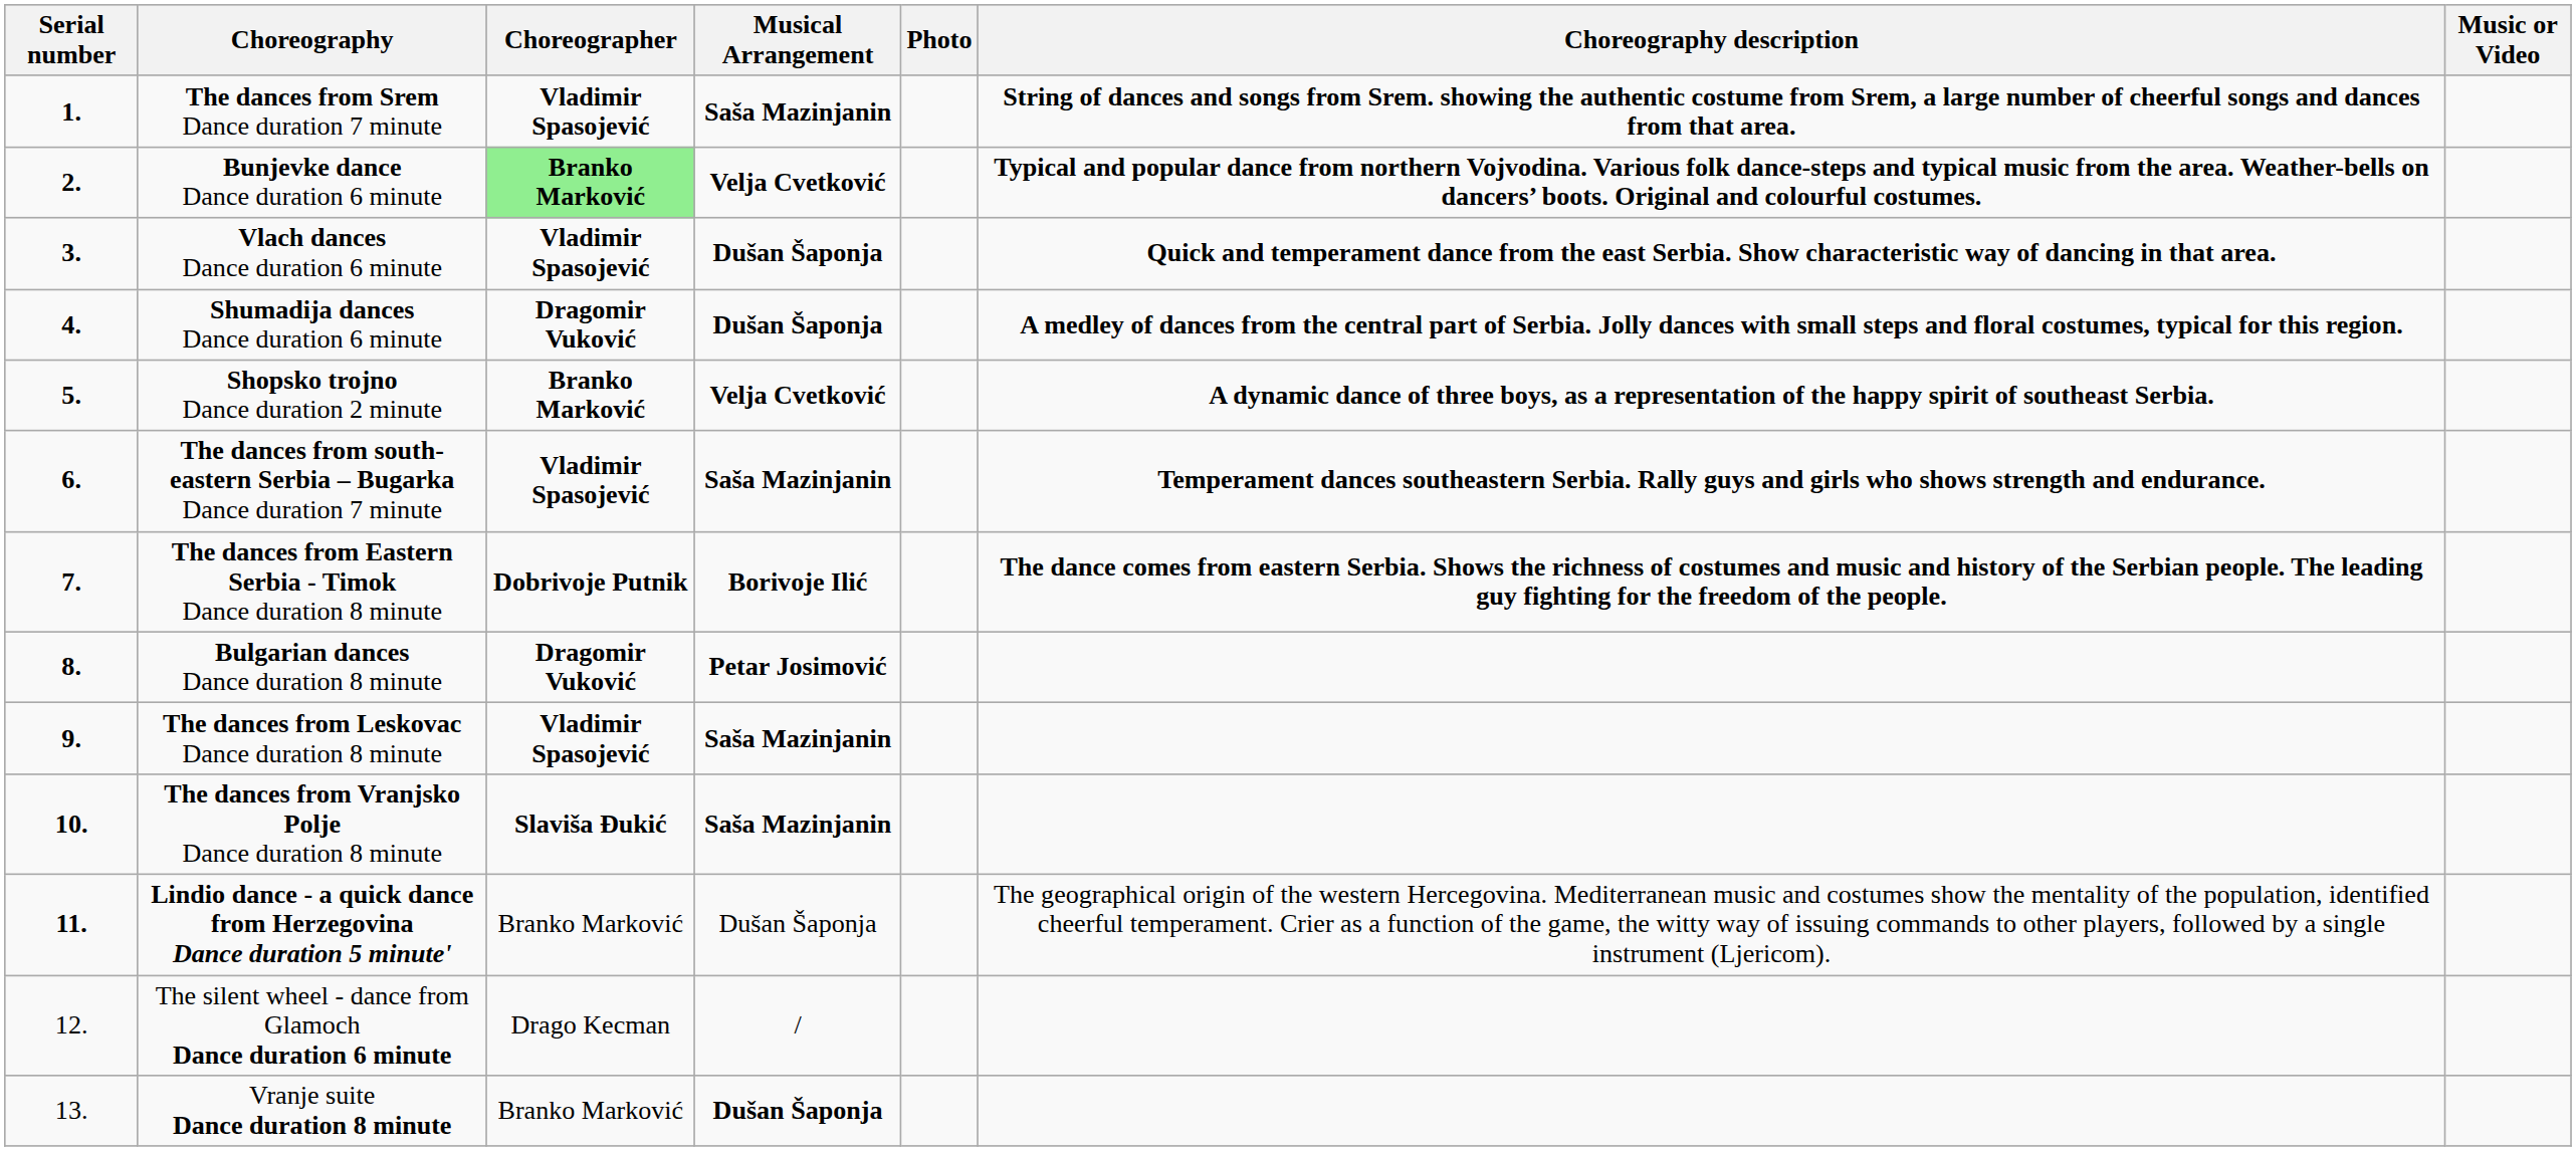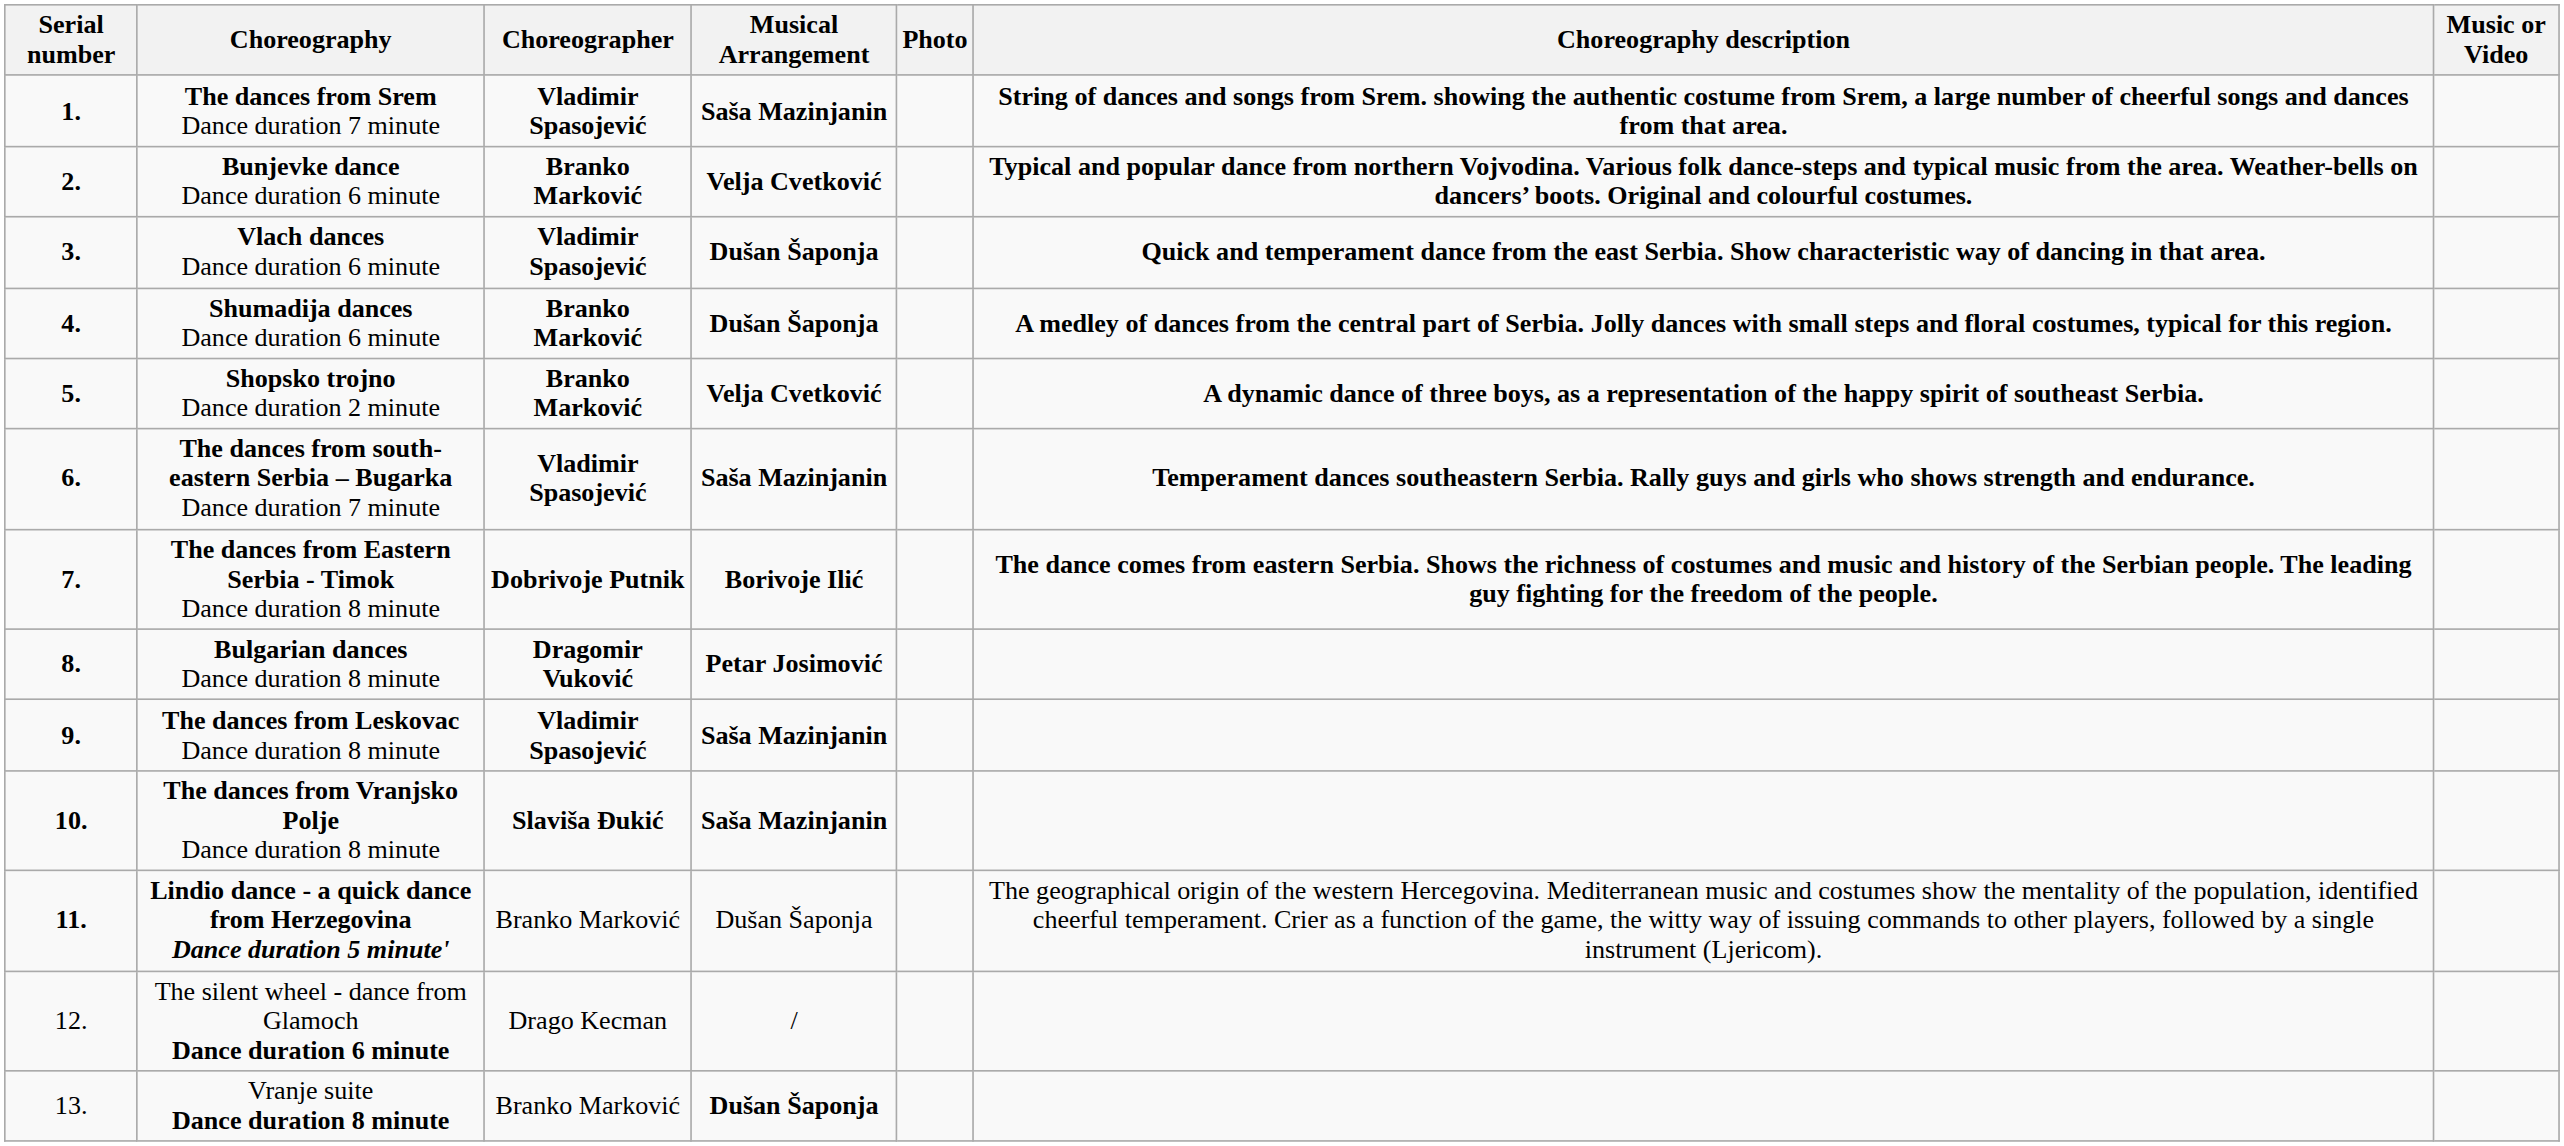 <table class="wikitable sortable">
 <tr class="hintergrundfarbe5">
 <th class="unsortable">Serial number</th>
 <th class="unsortable">Choreography</th>
 <th class="unsortable">Choreographer</th>
 <th class="unsortable">Musical Arrangement</th>
 <th class="unsortable">Photo</th>
 <th class="unsortable">Choreography description</th>
 <th class="unsortable">Music or Video</th>
 </tr>
 <tr>
 <td style="text-align:center"><strong>1.</strong></td>
 <td style="text-align:center"><strong>The dances from Srem</strong><br>Dance duration 7 minute</td>
 <td style="text-align:center"><strong>Vladimir Spasojević</strong></td>
 <td style="text-align:center"><strong>Saša Mazinjanin</strong></td>
 <td style="text-align:center; padding:0;"></td>
 <td style="text-align:center"><strong>String of dances and songs from Srem. showing the authentic costume from Srem, a large number of cheerful songs and dances from that area. </strong></td>
 <td style="text-align:center"></td>
 </tr>
 <tr>
 <td style="text-align:center"><strong>2.</strong></td>
 <td style="text-align:center"><strong>Bunjevke dance</strong><br>Dance duration 6 minute</td>
-<td style="background: lightgreen; text-align:center"><strong>Branko Marković</strong></td>
+<td style="text-align:center"><strong>Branko Marković</strong></td>
 <td style="text-align:center"><strong>Velja Cvetković</strong></td>
 <td style="text-align:center; padding:0;"></td>
 <td style="text-align:center"><strong>Typical and popular dance from northern Vojvodina. Various folk dance-steps and typical music from the area. Weather-bells on dancers’ boots. Original and colourful costumes.</strong></td>
 <td style="text-align:center"></td>
 </tr>
 <tr>
 <td style="text-align:center"><strong>3.</strong></td>
 <td style="text-align:center"><strong>Vlach dances</strong><br>Dance duration 6 minute</td>
 <td style="text-align:center"><strong>Vladimir Spasojević</strong></td>
 <td style="text-align:center"><strong>Dušan Šaponja</strong></td>
 <td style="text-align:center; padding:0;"></td>
 <td style="text-align:center"><strong>Quick and temperament dance from the  east Serbia. Show characteristic way of dancing in that area.</strong></td>
 <td style="text-align:center"></td>
 </tr>
 <tr>
 <td style="text-align:center"><strong>4.</strong></td>
 <td style="text-align:center"><strong>Shumadija dances</strong><br>Dance duration 6 minute</td>
-<td style="text-align:center"><strong>Dragomir Vuković</strong></td>
+<td style="text-align:center"><strong>Branko Marković</strong></td>
 <td style="text-align:center"><strong>Dušan Šaponja</strong></td>
 <td style="text-align:center; padding:0;"></td>
 <td style="text-align:center"><strong>A medley of dances from the central part of Serbia. Jolly dances with small steps and floral costumes, typical for this region.</strong></td>
 <td style="text-align:center"></td>
 </tr>
 <tr>
 <td style="text-align:center"><strong>5.</strong></td>
 <td style="text-align:center"><strong>Shopsko trojno</strong><br>Dance duration 2 minute</td>
 <td style="text-align:center"><strong>Branko Marković</strong></td>
 <td style="text-align:center"><strong>Velja Cvetković</strong></td>
 <td style="text-align:center; padding:0;"></td>
 <td style="text-align:center"><strong>A dynamic dance of three boys, as a representation of the happy spirit of southeast Serbia.</strong></td>
 <td style="text-align:center"></td>
 </tr>
 <tr>
 <td style="text-align:center"><strong>6.</strong></td>
 <td style="text-align:center"><strong> The dances from south-eastern Serbia – Bugarka</strong><br>Dance duration 7 minute</td>
 <td style="text-align:center"><strong>Vladimir Spasojević</strong></td>
 <td style="text-align:center"><strong>Saša Mazinjanin</strong></td>
 <td style="text-align:center; padding:0;"></td>
 <td style="text-align:center"><strong>Temperament dances southeastern Serbia. Rally guys and girls who shows strength and endurance.</strong></td>
 <td style="text-align:center"></td>
 </tr>
 <tr>
 <td style="text-align:center"><strong>7.</strong></td>
 <td style="text-align:center"><strong> The dances from Eastern Serbia - Timok</strong><br>Dance duration 8 minute</td>
 <td style="text-align:center"><strong>Dobrivoje Putnik</strong></td>
 <td style="text-align:center"><strong>Borivoje Ilić</strong></td>
 <td style="text-align:center; padding:0;"></td>
 <td style="text-align:center"><strong>The dance comes from eastern Serbia. Shows the richness of costumes and music and history of the Serbian people. The leading guy fighting for the freedom of the people.</strong></td>
 <td style="text-align:center"></td>
 </tr>
 <tr>
 <td style="text-align:center"><strong>8.</strong></td>
 <td style="text-align:center"><strong> Bulgarian dances</strong><br>Dance duration 8 minute</td>
 <td style="text-align:center"><strong>Dragomir Vuković</strong></td>
 <td style="text-align:center"><strong>Petar Josimović</strong></td>
 <td style="text-align:center; padding:0;"></td>
 <td style="text-align:center"></td>
 <td style="text-align:center"></td>
 </tr>
 <tr>
 <td style="text-align:center"><strong>9.</strong></td>
 <td style="text-align:center"><strong> The dances from Leskovac</strong><br>Dance duration 8 minute</td>
 <td style="text-align:center"><strong>Vladimir Spasojević</strong></td>
 <td style="text-align:center"><strong>Saša Mazinjanin</strong></td>
 <td style="text-align:center; padding:0;"></td>
 <td style="text-align:center"></td>
 <td style="text-align:center"></td>
 </tr>
 <tr>
 <td style="text-align:center"><strong>10.</strong></td>
 <td style="text-align:center"><strong> The dances from Vranjsko Polje</strong><br>Dance duration 8 minute</td>
 <td style="text-align:center"><strong>Slaviša Đukić</strong></td>
 <td style="text-align:center"><strong>Saša Mazinjanin</strong></td>
 <td style="text-align:center; padding:0;"></td>
 <td style="text-align:center"></td>
 <td style="text-align:center"></td>
 </tr>
 <tr>
 <td style="text-align:center"><strong>11.</strong></td>
 <td style="text-align:center"><strong>Lindio dance - a quick dance from Herzegovina<em><br>Dance duration 5 minute'</td>
 <td style="text-align:center"></strong>Branko Marković<strong></td>
 <td style="text-align:center"></strong>Dušan Šaponja<strong></td>
 <td style="text-align:center; padding:0;"></td>
 <td style="text-align:center"></strong>The geographical origin of the western Hercegovina. Mediterranean music and costumes show the mentality of the population, identified cheerful temperament. Crier as a function of the game, the witty way of issuing commands to other players, followed by a single instrument (Ljericom). <strong></td>
 <td style="text-align:center"></td>
 </tr>
 <tr>
 <td style="text-align:center"></strong>12.<strong></td>
 <td style="text-align:center"></strong> The silent wheel - dance from Glamoch<strong><br>Dance duration 6 minute</td>
 <td style="text-align:center"></strong>Drago Kecman<strong></td>
 <td style="text-align:center"></strong>/<strong></td>
 <td style="text-align:center; padding:0;"></td>
 <td style="text-align:center"></td>
 <td style="text-align:center"></td>
 </tr>
 <tr>
 <td style="text-align:center"></strong>13.<strong></td>
 <td style="text-align:center"></strong> Vranje suite<strong><br>Dance duration 8 minute</td>
 <td style="text-align:center"></strong>Branko Marković<strong></td>
 <td style="text-align:center"><strong>Dušan Šaponja</strong></td>
 <td style="text-align:center; padding:0;"></td>
 <td style="text-align:left"></td>
 <td style="text-align:center"></td>
 </tr>
 </table>
